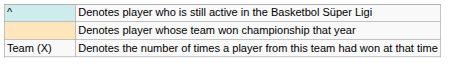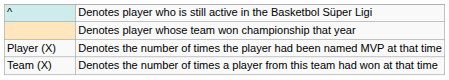 <table class="wikitable">
 <tr>
 </tr>
 <tr>
 <td style="background-color:#CFECEC; border:1px solid #aaaaaa; width:6em">^</td>
 <td>Denotes player who is still active in the Basketbol Süper Ligi</td>
 </tr>
 <tr>
 <td style="background-color:#FFE6BD; border:1px solid #aaaaaa; width:6em"></td>
 <td>Denotes player whose team won championship that year</td>
 </tr>
 <tr>
+<td>Player (X)</td>
+<td>Denotes the number of times the player had been named MVP at that time</td>
+</tr>
+<tr>
 <td>Team (X)</td>
 <td>Denotes the number of times a player from this team had won at that time</td>
 </tr>
 </table>
